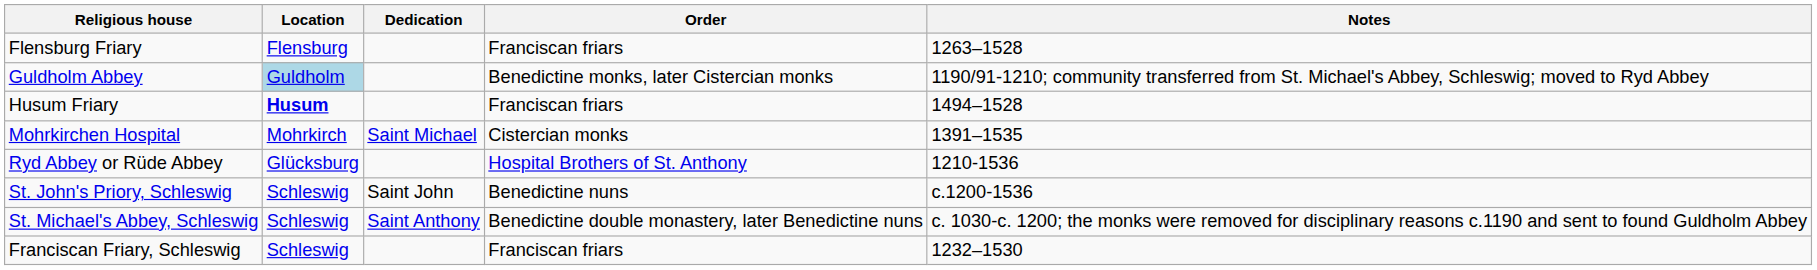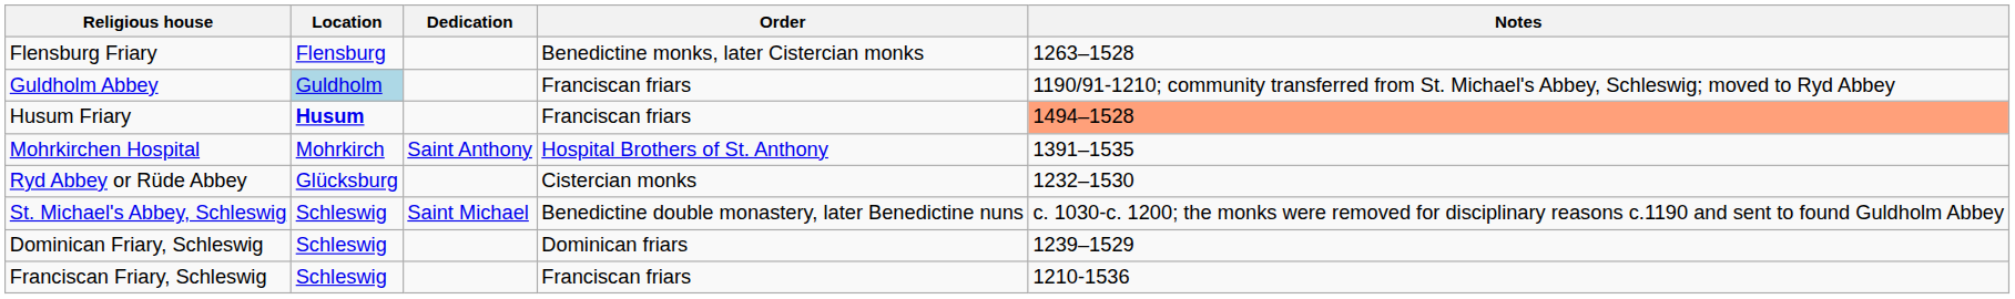 <table class="wikitable sortable">
 <tr>
 <th><small>Religious house</small></th>
 <th><small>Location</small></th>
 <th><small>Dedication</small></th>
 <th><small>Order</small></th>
 <th><small>Notes</small></th>
 </tr>
 <tr>
 <td>Flensburg Friary</td>
 <td><a href='#'>Flensburg</a></td>
 <td></td>
-<td>Franciscan friars</td>
+<td>Benedictine monks, later Cistercian monks</td>
 <td>1263–1528</td>
 </tr>
 <tr>
 <td><a href='#'>Guldholm Abbey</a></td>
 <td style="background: lightblue;"><a href='#'>Guldholm</a></td>
 <td></td>
-<td>Benedictine monks, later Cistercian monks</td>
+<td>Franciscan friars</td>
 <td>1190/91-1210; community transferred from St. Michael's Abbey, Schleswig; moved to Ryd Abbey</td>
 </tr>
 <tr>
 <td>Husum Friary</td>
 <td><strong><a href='#'>Husum</a></strong></td>
 <td></td>
 <td>Franciscan friars</td>
-<td>1494–1528</td>
+<td style="background: lightsalmon;">1494–1528</td>
 </tr>
 <tr>
 <td><a href='#'>Mohrkirchen Hospital</a></td>
 <td><a href='#'>Mohrkirch</a></td>
-<td><a href='#'>Saint Michael</a></td>
-<td>Cistercian monks</td>
+<td><a href='#'>Saint Anthony</a></td>
+<td><a href='#'>Hospital Brothers of St. Anthony</a></td>
 <td>1391–1535</td>
 </tr>
 <tr>
 <td><a href='#'>Ryd Abbey</a> or Rüde Abbey</td>
 <td><a href='#'>Glücksburg</a></td>
 <td></td>
-<td><a href='#'>Hospital Brothers of St. Anthony</a></td>
-<td>1210-1536</td>
-</tr>
-<tr>
-<td><a href='#'>St. John's Priory, Schleswig</a></td>
-<td><a href='#'>Schleswig</a></td>
-<td>Saint John</td>
-<td>Benedictine nuns</td>
-<td>c.1200-1536</td>
+<td>Cistercian monks</td>
+<td>1232–1530</td>
 </tr>
 <tr>
 <td><a href='#'>St. Michael's Abbey, Schleswig</a></td>
 <td><a href='#'>Schleswig</a></td>
-<td><a href='#'>Saint Anthony</a></td>
+<td><a href='#'>Saint Michael</a></td>
 <td>Benedictine double monastery, later Benedictine nuns</td>
 <td>c. 1030-c. 1200; the monks were removed for disciplinary reasons c.1190 and sent to found Guldholm Abbey</td>
+</tr>
+<tr>
+<td>Dominican Friary, Schleswig</td>
+<td><a href='#'>Schleswig</a></td>
+<td></td>
+<td>Dominican friars</td>
+<td>1239–1529</td>
 </tr>
 <tr>
 <td>Franciscan Friary, Schleswig</td>
 <td><a href='#'>Schleswig</a></td>
 <td></td>
 <td>Franciscan friars</td>
-<td>1232–1530</td>
+<td>1210-1536</td>
 </tr>
 </table>
